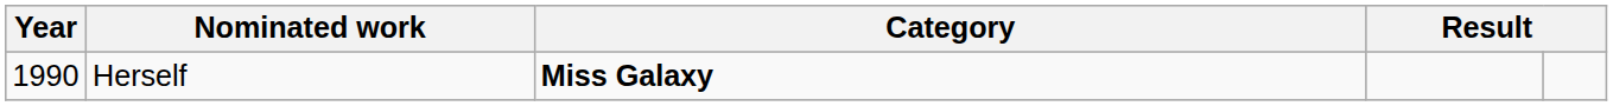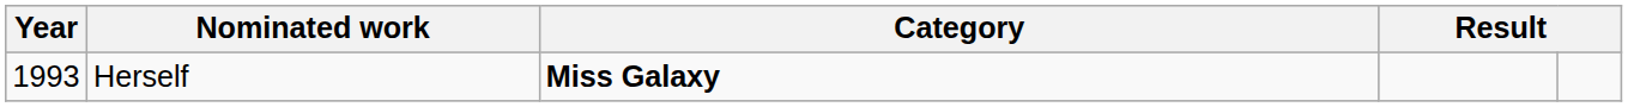 <table class=wikitable>
 <tr>
 <th width=5%>Year</th>
 <th width=28%>Nominated work</th>
 <th width=52%>Category</th>
 <th width=15% colspan=2>Result</th>
 </tr>
 <tr>
-<td>1990</td>
+<td>1993</td>
 <td>Herself</td>
 <td><strong>Miss Galaxy</strong></td>
 <td></td>
 <td width=4% align=center></td>
 </tr>
 </table>
